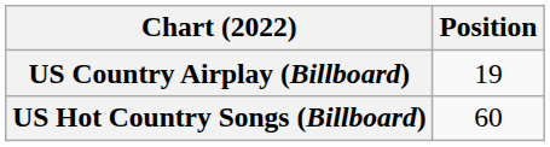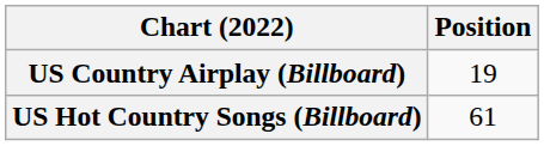 <table class="wikitable sortable plainrowheaders" style="text-align:center">
 <tr>
 <th scope="col">Chart (2022)</th>
 <th scope="col">Position</th>
 </tr>
 <tr>
 <th scope="row">US Country Airplay (<em>Billboard</em>)</th>
 <td>19</td>
 </tr>
 <tr>
 <th scope="row">US Hot Country Songs (<em>Billboard</em>)</th>
-<td>60</td>
+<td>61</td>
 </tr>
 </table>
